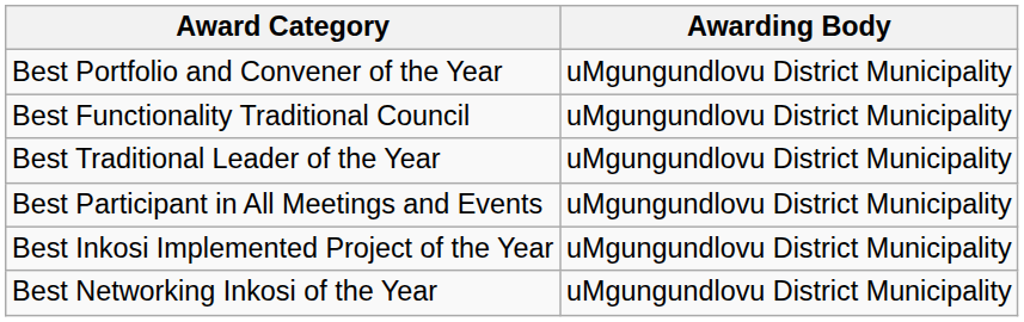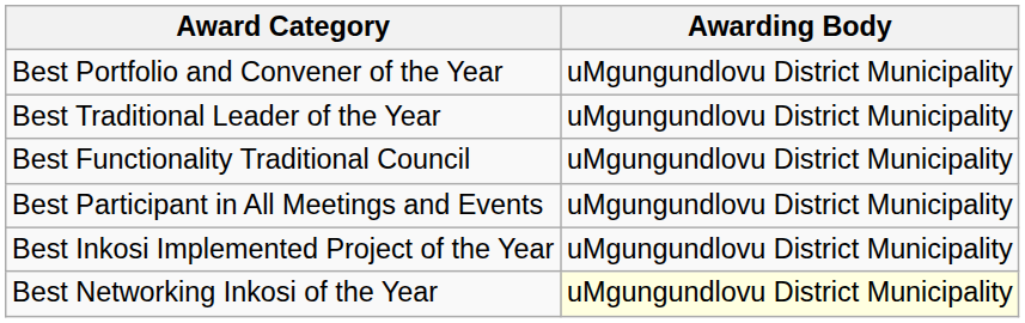 <table class="wikitable">
 <tr>
 <th>Award Category</th>
 <th>Awarding Body</th>
 </tr>
 <tr>
 <td>Best Portfolio and Convener of the Year</td>
 <td>uMgungundlovu District Municipality</td>
 </tr>
 <tr>
-<td>Best Functionality Traditional Council</td>
+<td>Best Traditional Leader of the Year</td>
 <td>uMgungundlovu District Municipality</td>
 </tr>
 <tr>
-<td>Best Traditional Leader of the Year</td>
+<td>Best Functionality Traditional Council</td>
 <td>uMgungundlovu District Municipality</td>
 </tr>
 <tr>
 <td>Best Participant in All Meetings and Events</td>
 <td>uMgungundlovu District Municipality</td>
 </tr>
 <tr>
 <td>Best Inkosi Implemented Project of the Year</td>
 <td>uMgungundlovu District Municipality</td>
 </tr>
 <tr>
 <td>Best Networking Inkosi of the Year</td>
-<td>uMgungundlovu District Municipality</td>
+<td style="background: lightyellow;">uMgungundlovu District Municipality</td>
 </tr>
 </table>
